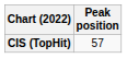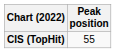 <table class="wikitable sortable plainrowheaders" style="text-align:center">
 <tr>
 <th scope="col">Chart (2022)</th>
 <th scope="col">Peak<br>position</th>
 </tr>
 <tr>
 <th scope="row">CIS (TopHit)</th>
-<td>57</td>
+<td>55</td>
 </tr>
 </table>
